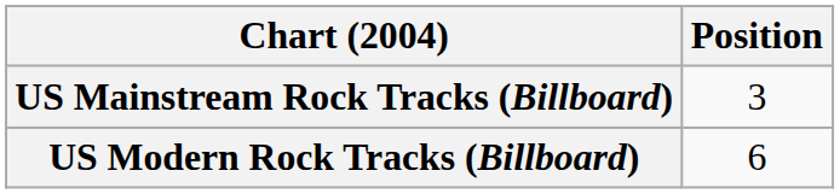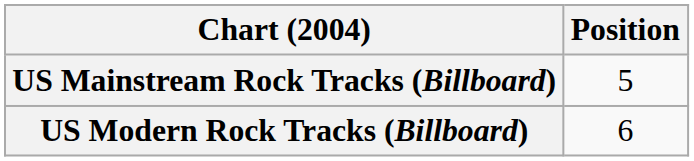 <table class="wikitable plainrowheaders" style="text-align:center">
 <tr>
 <th scope="col">Chart (2004)</th>
 <th scope="col">Position</th>
 </tr>
 <tr>
 <th scope="row">US Mainstream Rock Tracks (<em>Billboard</em>)</th>
-<td>3</td>
+<td>5</td>
 </tr>
 <tr>
 <th scope="row">US Modern Rock Tracks (<em>Billboard</em>)</th>
 <td>6</td>
 </tr>
 </table>
